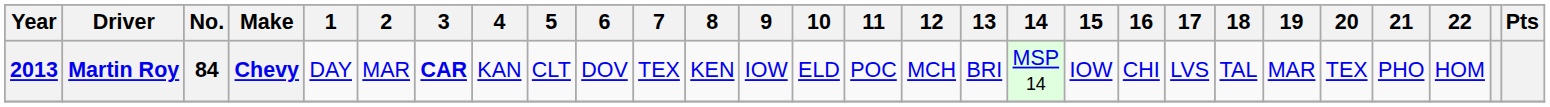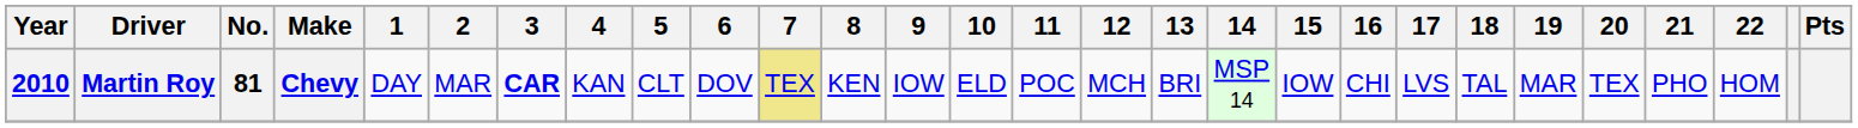 <table class="wikitable" style="text-align:center; font-size:75%">
 <tr>
 <th>Year</th>
 <th>Driver</th>
 <th>No.</th>
 <th>Make</th>
 <th>1</th>
 <th>2</th>
 <th>3</th>
 <th>4</th>
 <th>5</th>
 <th>6</th>
 <th>7</th>
 <th>8</th>
 <th>9</th>
 <th>10</th>
 <th>11</th>
 <th>12</th>
 <th>13</th>
 <th>14</th>
 <th>15</th>
 <th>16</th>
 <th>17</th>
 <th>18</th>
 <th>19</th>
 <th>20</th>
 <th>21</th>
 <th>22</th>
 <th></th>
 <th>Pts</th>
 </tr>
 <tr>
-<th><a href='#'>2013</a></th>
+<th><a href='#'>2010</a></th>
 <th><a href='#'>Martin Roy</a></th>
-<th>84</th>
+<th>81</th>
 <th><a href='#'>Chevy</a></th>
 <td><a href='#'>DAY</a></td>
 <td><a href='#'>MAR</a></td>
 <td><strong><a href='#'>CAR</a></strong></td>
 <td><a href='#'>KAN</a></td>
 <td><a href='#'>CLT</a></td>
 <td><a href='#'>DOV</a></td>
-<td><a href='#'>TEX</a></td>
+<td style="background: khaki;"><a href='#'>TEX</a></td>
 <td><a href='#'>KEN</a></td>
 <td><a href='#'>IOW</a></td>
 <td><a href='#'>ELD</a></td>
 <td><a href='#'>POC</a></td>
 <td><a href='#'>MCH</a></td>
 <td><a href='#'>BRI</a></td>
 <td style="background:#DFFFDF;"><a href='#'>MSP</a><br><small>14</small></td>
 <td><a href='#'>IOW</a></td>
 <td><a href='#'>CHI</a></td>
 <td><a href='#'>LVS</a></td>
 <td><a href='#'>TAL</a></td>
 <td><a href='#'>MAR</a></td>
 <td><a href='#'>TEX</a></td>
 <td><a href='#'>PHO</a></td>
 <td><a href='#'>HOM</a></td>
 <th></th>
 <th></th>
 </tr>
 <tr>
 </tr>
 </table>
